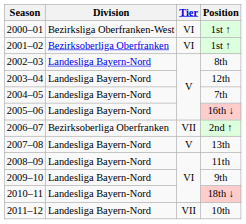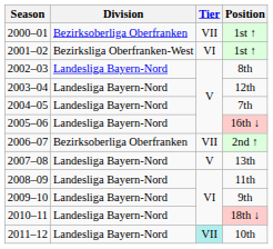 <table class="wikitable">
 <tr>
 <th>Season</th>
 <th>Division</th>
 <th><a href='#'>Tier</a></th>
 <th>Position</th>
 </tr>
 <tr align="center">
 <td>2000–01</td>
-<td align="left">Bezirksliga Oberfranken-West</td>
-<td>VI</td>
+<td align="left"><a href='#'>Bezirksoberliga Oberfranken</a></td>
+<td>VII</td>
 <td style="background:#ddffdd">1st ↑</td>
 </tr>
 <tr align="center">
 <td>2001–02</td>
-<td align="left"><a href='#'>Bezirksoberliga Oberfranken</a></td>
+<td align="left">Bezirksliga Oberfranken-West</td>
 <td>VI</td>
 <td style="background:#ddffdd">1st ↑</td>
 </tr>
 <tr align="center">
 <td>2002–03</td>
 <td align="left"><a href='#'>Landesliga Bayern-Nord</a></td>
 <td rowspan=4>V</td>
 <td>8th</td>
 </tr>
 <tr align="center">
 <td>2003–04</td>
 <td align="left">Landesliga Bayern-Nord</td>
 <td>12th</td>
 </tr>
 <tr align="center">
 <td>2004–05</td>
 <td align="left">Landesliga Bayern-Nord</td>
 <td>7th</td>
 </tr>
 <tr align="center">
 <td>2005–06</td>
 <td align="left">Landesliga Bayern-Nord</td>
 <td style="background:#ffcccc">16th ↓</td>
 </tr>
 <tr align="center">
 <td>2006–07</td>
 <td align="left">Bezirksoberliga Oberfranken</td>
 <td>VII</td>
 <td style="background:#ddffdd">2nd ↑</td>
 </tr>
 <tr align="center">
 <td>2007–08</td>
 <td align="left">Landesliga Bayern-Nord</td>
 <td>V</td>
 <td>13th</td>
 </tr>
 <tr align="center">
 <td>2008–09</td>
 <td align="left">Landesliga Bayern-Nord</td>
 <td rowspan=3>VI</td>
 <td>11th</td>
 </tr>
 <tr align="center">
 <td>2009–10</td>
 <td align="left">Landesliga Bayern-Nord</td>
 <td>9th</td>
 </tr>
 <tr align="center">
 <td>2010–11</td>
 <td align="left">Landesliga Bayern-Nord</td>
 <td style="background:#ffcccc">18th ↓</td>
 </tr>
 <tr align="center">
 <td>2011–12</td>
 <td align="left">Landesliga Bayern-Nord</td>
-<td>VII</td>
+<td style="background: paleturquoise;">VII</td>
 <td>10th</td>
 </tr>
 </table>
